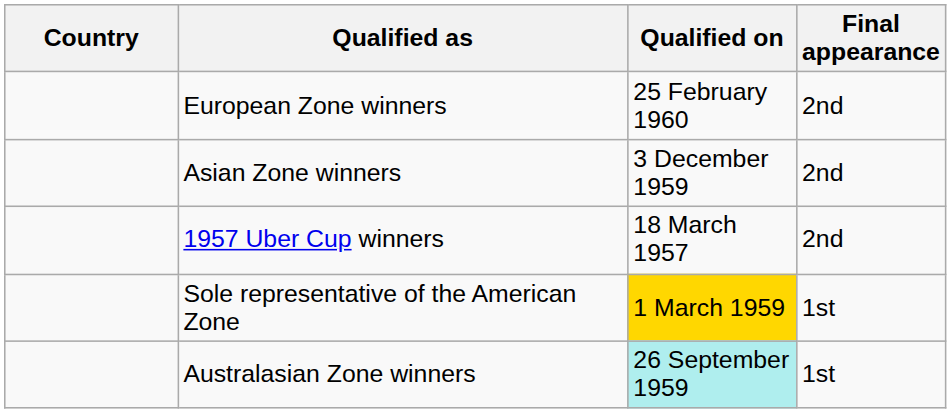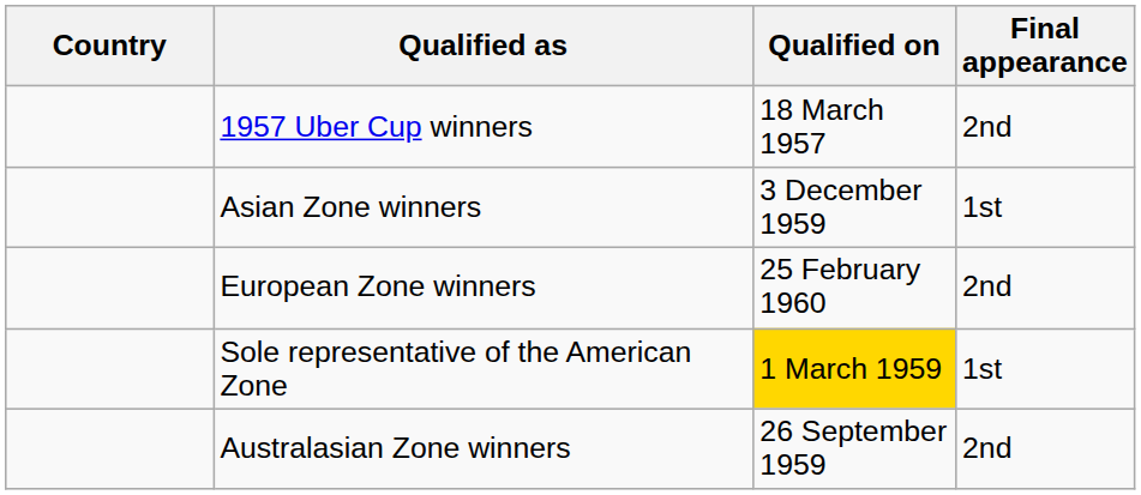 <table class="sortable wikitable">
 <tr>
 <th width="120">Country</th>
 <th width="350">Qualified as</th>
 <th width="110">Qualified on</th>
 <th>Final appearance</th>
 </tr>
 <tr>
 <td></td>
-<td>European Zone winners</td>
-<td>25 February 1960</td>
+<td><a href='#'>1957 Uber Cup</a> winners</td>
+<td>18 March 1957</td>
 <td>2nd</td>
 </tr>
 <tr>
 <td></td>
 <td>Asian Zone winners</td>
 <td>3 December 1959</td>
-<td>2nd</td>
+<td>1st</td>
 </tr>
 <tr>
 <td></td>
-<td><a href='#'>1957 Uber Cup</a> winners</td>
-<td>18 March 1957</td>
+<td>European Zone winners</td>
+<td>25 February 1960</td>
 <td>2nd</td>
 </tr>
 <tr>
 <td></td>
 <td>Sole representative of the American Zone</td>
 <td style="background: gold;">1 March 1959</td>
 <td>1st</td>
 </tr>
 <tr>
 <td></td>
 <td>Australasian Zone winners</td>
-<td style="background: paleturquoise;">26 September 1959</td>
-<td>1st</td>
+<td>26 September 1959</td>
+<td>2nd</td>
 </tr>
 </table>
